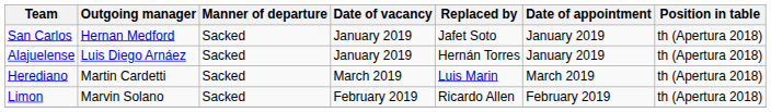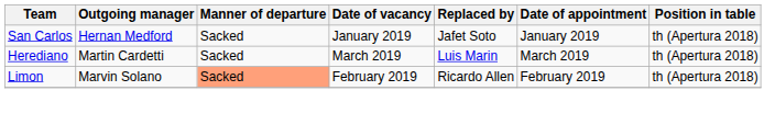 <table class="wikitable">
 <tr>
 <th>Team</th>
 <th>Outgoing manager</th>
 <th>Manner of departure</th>
 <th>Date of vacancy</th>
 <th>Replaced by</th>
 <th>Date of appointment</th>
 <th>Position in table</th>
 </tr>
 <tr>
 <td><a href='#'>San Carlos</a></td>
 <td> <a href='#'>Hernan Medford</a></td>
 <td>Sacked</td>
 <td>January 2019</td>
 <td> Jafet Soto</td>
 <td>January 2019</td>
 <td>th (Apertura 2018)</td>
 </tr>
 <tr>
-<td><a href='#'>Alajuelense</a></td>
-<td> <a href='#'>Luis Diego Arnáez</a></td>
-<td>Sacked</td>
-<td>January 2019</td>
-<td> Hernán Torres</td>
-<td>January 2019</td>
-<td>th (Apertura 2018)</td>
-</tr>
-<tr>
 <td><a href='#'>Herediano</a></td>
 <td> Martin Cardetti</td>
 <td>Sacked</td>
 <td>March 2019</td>
 <td> <a href='#'>Luis Marin</a></td>
 <td>March 2019</td>
 <td>th (Apertura 2018)</td>
 </tr>
 <tr>
 <td><a href='#'>Limon</a></td>
 <td> Marvin Solano</td>
-<td>Sacked</td>
+<td style="background: lightsalmon;">Sacked</td>
 <td>February 2019</td>
 <td> Ricardo Allen</td>
 <td>February 2019</td>
 <td>th (Apertura 2018)</td>
 </tr>
 <tr>
 </tr>
 </table>
